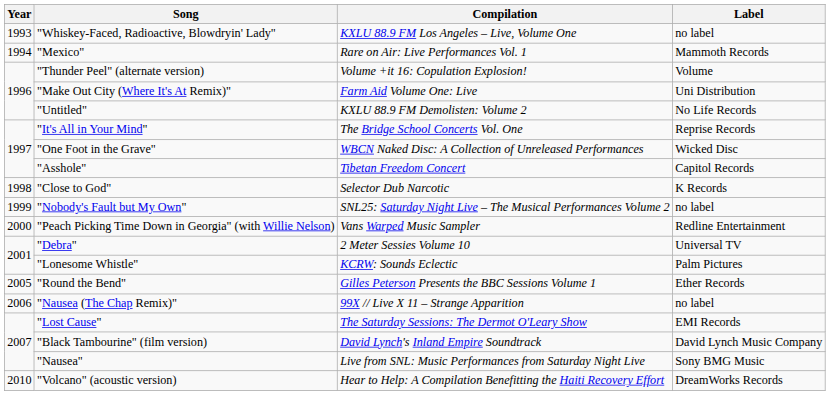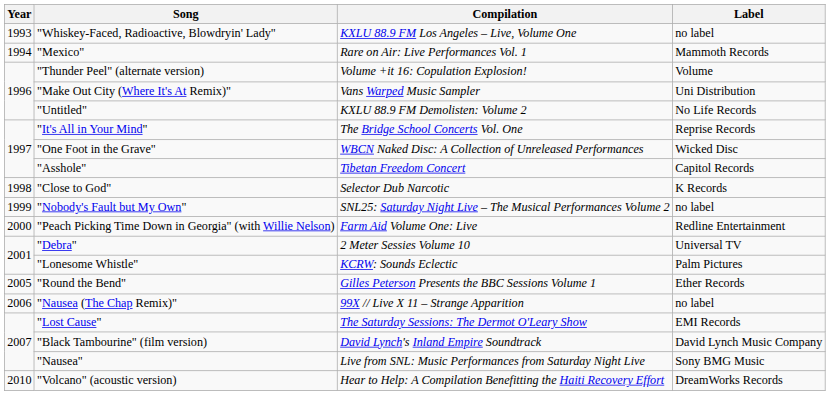 <table class="wikitable">
 <tr>
 <th>Year</th>
 <th>Song</th>
 <th>Compilation</th>
 <th>Label</th>
 </tr>
 <tr>
 <td>1993</td>
 <td>"Whiskey-Faced, Radioactive, Blowdryin' Lady"</td>
 <td><em><a href='#'>KXLU 88.9 FM</a> Los Angeles – Live, Volume One</em></td>
 <td>no label</td>
 </tr>
 <tr>
 <td>1994</td>
 <td>"Mexico"</td>
 <td><em>Rare on Air: Live Performances Vol. 1</em></td>
 <td>Mammoth Records</td>
 </tr>
 <tr>
 <td rowspan="3">1996</td>
 <td>"Thunder Peel" (alternate version)</td>
 <td><em>Volume +it 16: Copulation Explosion!</em></td>
 <td>Volume</td>
 </tr>
 <tr>
 <td>"Make Out City (<a href='#'>Where It's At</a> Remix)"</td>
-<td><em><a href='#'>Farm Aid</a> Volume One: Live</em></td>
+<td><em>Vans <a href='#'>Warped</a> Music Sampler</em></td>
 <td>Uni Distribution</td>
 </tr>
 <tr>
 <td>"Untitled"</td>
 <td><em>KXLU 88.9 FM Demolisten: Volume 2</em></td>
 <td>No Life Records</td>
 </tr>
 <tr>
 <td rowspan="3">1997</td>
 <td>"<a href='#'>It's All in Your Mind</a>"</td>
 <td><em>The <a href='#'>Bridge School Concerts</a> Vol. One</em></td>
 <td>Reprise Records</td>
 </tr>
 <tr>
 <td>"One Foot in the Grave"</td>
 <td><em><a href='#'>WBCN</a> Naked Disc: A Collection of Unreleased Performances</em></td>
 <td>Wicked Disc</td>
 </tr>
 <tr>
 <td>"Asshole"</td>
 <td><em><a href='#'>Tibetan Freedom Concert</a></em></td>
 <td>Capitol Records</td>
 </tr>
 <tr>
 <td>1998</td>
 <td>"Close to God"</td>
 <td><em>Selector Dub Narcotic</em></td>
 <td>K Records</td>
 </tr>
 <tr>
 <td>1999</td>
 <td>"<a href='#'>Nobody's Fault but My Own</a>"</td>
 <td><em>SNL25: <a href='#'>Saturday Night Live</a> – The Musical Performances Volume 2</em></td>
 <td>no label</td>
 </tr>
 <tr>
 <td>2000</td>
 <td>"Peach Picking Time Down in Georgia" (with <a href='#'>Willie Nelson</a>)</td>
-<td><em>Vans <a href='#'>Warped</a> Music Sampler</em></td>
+<td><em><a href='#'>Farm Aid</a> Volume One: Live</em></td>
 <td>Redline Entertainment</td>
 </tr>
 <tr>
 <td rowspan="2">2001</td>
 <td>"<a href='#'>Debra</a>"</td>
 <td><em>2 Meter Sessies Volume 10</em></td>
 <td>Universal TV</td>
 </tr>
 <tr>
 <td>"Lonesome Whistle"</td>
 <td><em><a href='#'>KCRW</a>: Sounds Eclectic</em></td>
 <td>Palm Pictures</td>
 </tr>
 <tr>
 <td>2005</td>
 <td>"Round the Bend"</td>
 <td><em><a href='#'>Gilles Peterson</a> Presents the BBC Sessions Volume 1</em></td>
 <td>Ether Records</td>
 </tr>
 <tr>
 <td>2006</td>
 <td>"<a href='#'>Nausea</a> (<a href='#'>The Chap</a> Remix)"</td>
 <td><em><a href='#'>99X</a> // Live X 11 – Strange Apparition</em></td>
 <td>no label</td>
 </tr>
 <tr>
 <td rowspan="3">2007</td>
 <td>"<a href='#'>Lost Cause</a>"</td>
 <td><em><a href='#'>The Saturday Sessions: The Dermot O'Leary Show</a></em></td>
 <td>EMI Records</td>
 </tr>
 <tr>
 <td>"Black Tambourine" (film version)</td>
 <td><em><a href='#'>David Lynch</a>'s <a href='#'>Inland Empire</a> Soundtrack</em></td>
 <td>David Lynch Music Company</td>
 </tr>
 <tr>
 <td>"Nausea"</td>
 <td><em>Live from SNL: Music Performances from Saturday Night Live</em></td>
 <td>Sony BMG Music</td>
 </tr>
 <tr>
 <td>2010</td>
 <td>"Volcano" (acoustic version)</td>
 <td><em>Hear to Help: A Compilation Benefitting the <a href='#'>Haiti Recovery Effort</a></em></td>
 <td>DreamWorks Records</td>
 </tr>
 </table>
